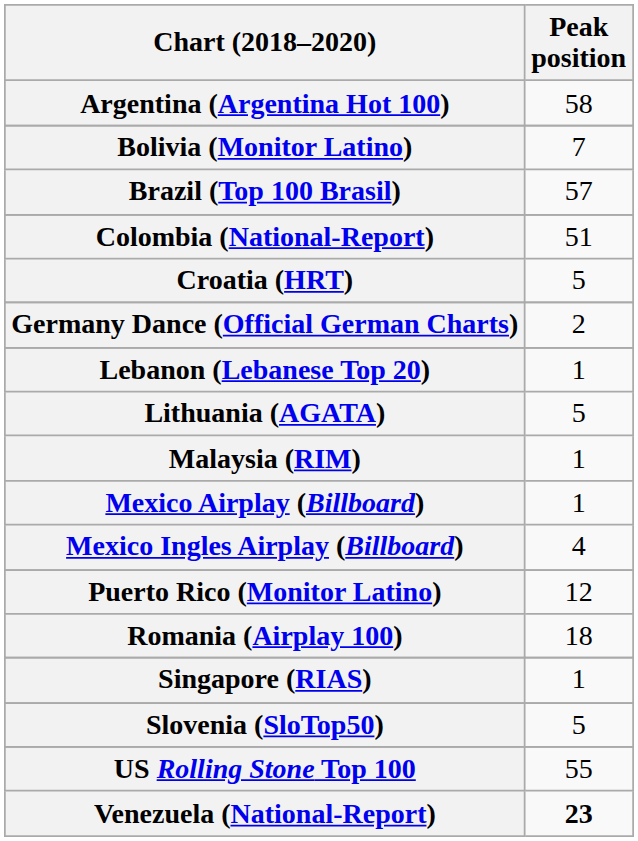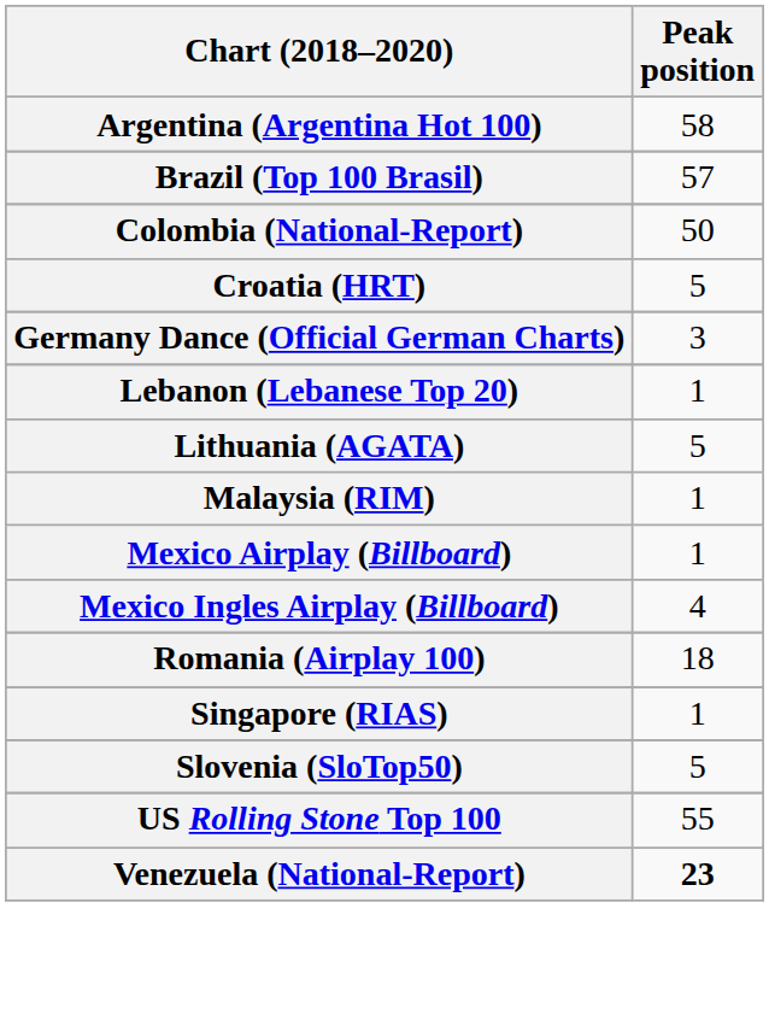 <table class="wikitable sortable plainrowheaders" style="text-align:center">
 <tr>
 <th scope="col">Chart (2018–2020)</th>
 <th scope="col">Peak<br> position</th>
 </tr>
 <tr>
 <th scope="row">Argentina (<a href='#'>Argentina Hot 100</a>)</th>
 <td>58</td>
 </tr>
 <tr>
 </tr>
 <tr>
 </tr>
 <tr>
 </tr>
 <tr>
 </tr>
 <tr>
-<th scope="row">Bolivia (<a href='#'>Monitor Latino</a>)</th>
-<td>7</td>
-</tr>
-<tr>
 <th scope="row">Brazil (<a href='#'>Top 100 Brasil</a>)</th>
 <td>57</td>
 </tr>
 <tr>
 </tr>
 <tr>
 </tr>
 <tr>
 </tr>
 <tr>
 </tr>
 <tr>
 </tr>
 <tr>
 <th scope="row">Colombia (<a href='#'>National-Report</a>)</th>
-<td>51</td>
+<td>50</td>
 </tr>
 <tr>
 <th scope="row">Croatia (<a href='#'>HRT</a>)</th>
 <td>5</td>
 </tr>
 <tr>
 </tr>
 <tr>
 </tr>
 <tr>
 </tr>
 <tr>
 </tr>
 <tr>
 </tr>
 <tr>
 </tr>
 <tr>
 </tr>
 <tr>
 <th scope="row">Germany Dance (<a href='#'>Official German Charts</a>)</th>
-<td>2</td>
+<td>3</td>
 </tr>
 <tr>
 </tr>
 <tr>
 </tr>
 <tr>
 </tr>
 <tr>
 </tr>
 <tr>
 </tr>
 <tr>
 </tr>
 <tr>
 </tr>
 <tr>
 <th scope="row">Lebanon (<a href='#'>Lebanese Top 20</a>)</th>
 <td>1</td>
 </tr>
 <tr>
 <th scope="row">Lithuania (<a href='#'>AGATA</a>)</th>
 <td>5</td>
 </tr>
 <tr>
 <th scope="row">Malaysia (<a href='#'>RIM</a>)</th>
 <td>1</td>
 </tr>
 <tr>
 <th scope="row"><a href='#'>Mexico Airplay</a> (<a href='#'><em>Billboard</em></a>)</th>
 <td>1</td>
 </tr>
 <tr>
 <th scope="row"><a href='#'>Mexico Ingles Airplay</a> (<a href='#'><em>Billboard</em></a>)</th>
 <td>4</td>
 </tr>
 <tr>
 </tr>
 <tr>
 </tr>
 <tr>
 </tr>
 <tr>
 </tr>
 <tr>
 </tr>
 <tr>
-</tr>
-<tr>
-<th scope="row">Puerto Rico (<a href='#'>Monitor Latino</a>)</th>
-<td>12</td>
 </tr>
 <tr>
 <th scope="row">Romania (<a href='#'>Airplay 100</a>)</th>
 <td>18</td>
 </tr>
 <tr>
 </tr>
 <tr>
 <th scope="row">Singapore (<a href='#'>RIAS</a>)</th>
 <td>1</td>
 </tr>
 <tr>
 </tr>
 <tr>
 </tr>
 <tr>
 <th scope="row">Slovenia (<a href='#'>SloTop50</a>)</th>
 <td>5</td>
 </tr>
 <tr>
 </tr>
 <tr>
 </tr>
 <tr>
 </tr>
 <tr>
 </tr>
 <tr>
 </tr>
 <tr>
 </tr>
 <tr>
 </tr>
 <tr>
 </tr>
 <tr>
 </tr>
 <tr>
 </tr>
 <tr>
 </tr>
 <tr>
 </tr>
 <tr>
 <th scope="row">US <a href='#'><em>Rolling Stone</em> Top 100</a></th>
 <td>55</td>
 </tr>
 <tr>
 <th scope="row">Venezuela (<a href='#'>National-Report</a>)</th>
 <td><strong>23</strong></td>
 </tr>
 </table>
